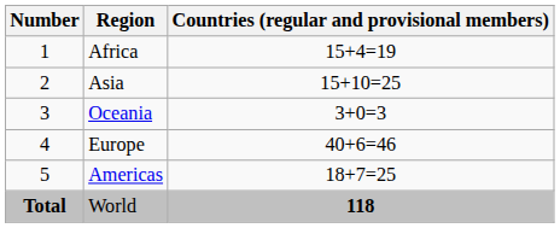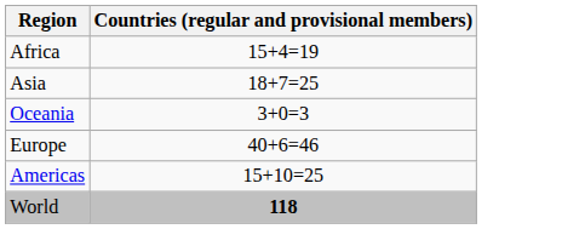 <table class="wikitable sortable">
 <tr>
-<th>Number</th>
 <th>Region</th>
 <th>Countries (regular and provisional members)</th>
 </tr>
 <tr>
-<td align=center>1</td>
 <td>Africa</td>
 <td align=center>15+4=19</td>
 </tr>
 <tr>
-<td align=center>2</td>
 <td>Asia</td>
-<td align=center>15+10=25</td>
+<td align=center>18+7=25</td>
 </tr>
 <tr>
-<td align=center>3</td>
 <td><a href='#'>Oceania</a></td>
 <td align=center>3+0=3</td>
 </tr>
 <tr>
-<td align=center>4</td>
 <td>Europe</td>
 <td align=center>40+6=46</td>
 </tr>
 <tr>
-<td align=center>5</td>
 <td><a href='#'>Americas</a></td>
-<td align=center>18+7=25</td>
+<td align=center>15+10=25</td>
 </tr>
 <tr style="background:silver;">
-<td align=center><strong>Total</strong></td>
 <td>World</td>
 <td align=center><strong>118</strong></td>
 </tr>
 </table>
